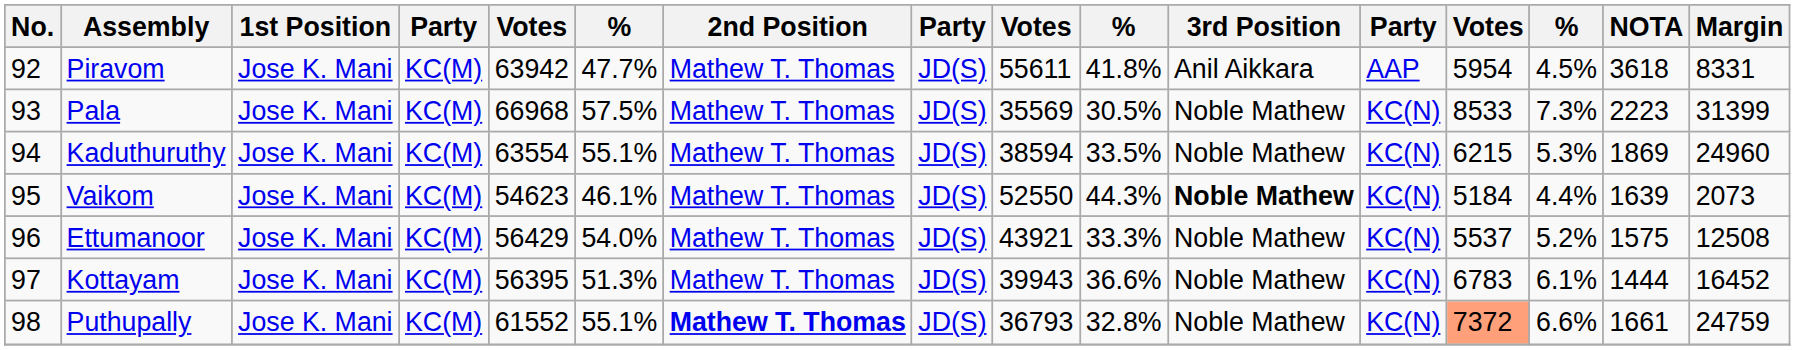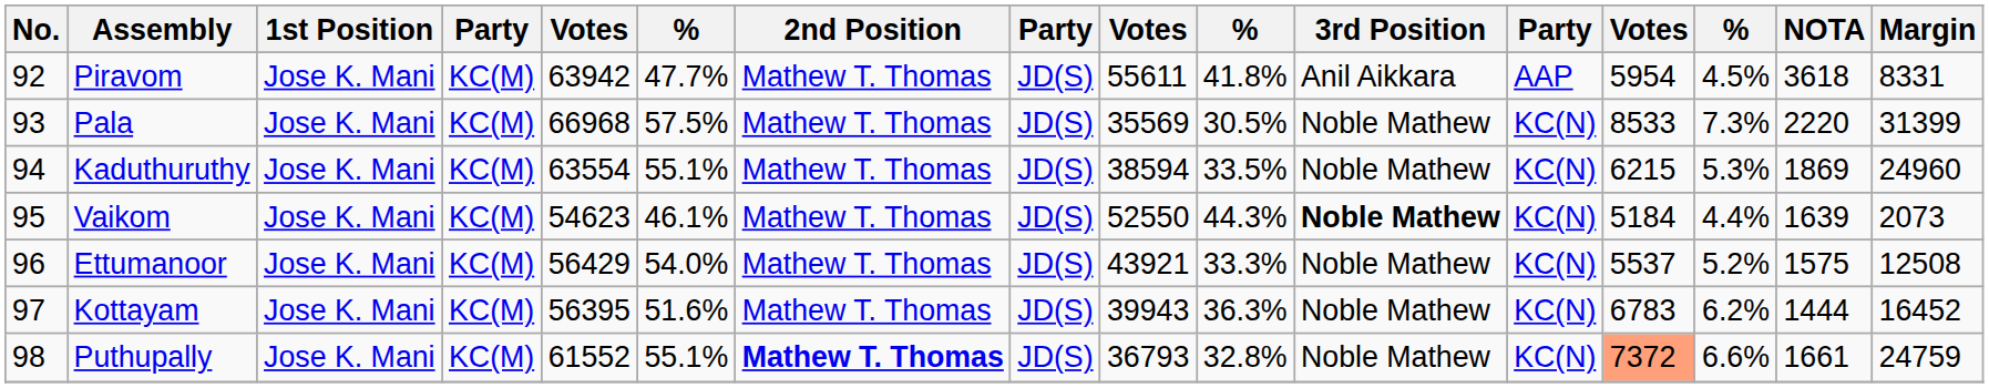 <table class="wikitable sortable" style="font-size: 95%;">
 <tr>
 <th>No.</th>
 <th>Assembly</th>
 <th>1st Position</th>
 <th>Party</th>
 <th>Votes</th>
 <th>%</th>
 <th>2nd Position</th>
 <th>Party</th>
 <th>Votes</th>
 <th>%</th>
 <th>3rd Position</th>
 <th>Party</th>
 <th>Votes</th>
 <th>%</th>
 <th>NOTA</th>
 <th>Margin</th>
 </tr>
 <tr>
 <td>92</td>
 <td><a href='#'>Piravom</a></td>
 <td><a href='#'>Jose K. Mani</a></td>
 <td><a href='#'>KC(M)</a></td>
 <td>63942</td>
 <td>47.7%</td>
 <td><a href='#'>Mathew T. Thomas</a></td>
 <td><a href='#'>JD(S)</a></td>
 <td>55611</td>
 <td>41.8%</td>
 <td>Anil Aikkara</td>
 <td><a href='#'>AAP</a></td>
 <td>5954</td>
 <td>4.5%</td>
 <td>3618</td>
 <td>8331</td>
 </tr>
 <tr>
 <td>93</td>
 <td><a href='#'>Pala</a></td>
 <td><a href='#'>Jose K. Mani</a></td>
 <td><a href='#'>KC(M)</a></td>
 <td>66968</td>
 <td>57.5%</td>
 <td><a href='#'>Mathew T. Thomas</a></td>
 <td><a href='#'>JD(S)</a></td>
 <td>35569</td>
 <td>30.5%</td>
 <td>Noble Mathew</td>
 <td><a href='#'>KC(N)</a></td>
 <td>8533</td>
 <td>7.3%</td>
-<td>2223</td>
+<td>2220</td>
 <td>31399</td>
 </tr>
 <tr>
 <td>94</td>
 <td><a href='#'>Kaduthuruthy</a></td>
 <td><a href='#'>Jose K. Mani</a></td>
 <td><a href='#'>KC(M)</a></td>
 <td>63554</td>
 <td>55.1%</td>
 <td><a href='#'>Mathew T. Thomas</a></td>
 <td><a href='#'>JD(S)</a></td>
 <td>38594</td>
 <td>33.5%</td>
 <td>Noble Mathew</td>
 <td><a href='#'>KC(N)</a></td>
 <td>6215</td>
 <td>5.3%</td>
 <td>1869</td>
 <td>24960</td>
 </tr>
 <tr>
 <td>95</td>
 <td><a href='#'>Vaikom</a></td>
 <td><a href='#'>Jose K. Mani</a></td>
 <td><a href='#'>KC(M)</a></td>
 <td>54623</td>
 <td>46.1%</td>
 <td><a href='#'>Mathew T. Thomas</a></td>
 <td><a href='#'>JD(S)</a></td>
 <td>52550</td>
 <td>44.3%</td>
 <td><strong>Noble Mathew</strong></td>
 <td><a href='#'>KC(N)</a></td>
 <td>5184</td>
 <td>4.4%</td>
 <td>1639</td>
 <td>2073</td>
 </tr>
 <tr>
 <td>96</td>
 <td><a href='#'>Ettumanoor</a></td>
 <td><a href='#'>Jose K. Mani</a></td>
 <td><a href='#'>KC(M)</a></td>
 <td>56429</td>
 <td>54.0%</td>
 <td><a href='#'>Mathew T. Thomas</a></td>
 <td><a href='#'>JD(S)</a></td>
 <td>43921</td>
 <td>33.3%</td>
 <td>Noble Mathew</td>
 <td><a href='#'>KC(N)</a></td>
 <td>5537</td>
 <td>5.2%</td>
 <td>1575</td>
 <td>12508</td>
 </tr>
 <tr>
 <td>97</td>
 <td><a href='#'>Kottayam</a></td>
 <td><a href='#'>Jose K. Mani</a></td>
 <td><a href='#'>KC(M)</a></td>
 <td>56395</td>
-<td>51.3%</td>
+<td>51.6%</td>
 <td><a href='#'>Mathew T. Thomas</a></td>
 <td><a href='#'>JD(S)</a></td>
 <td>39943</td>
-<td>36.6%</td>
+<td>36.3%</td>
 <td>Noble Mathew</td>
 <td><a href='#'>KC(N)</a></td>
 <td>6783</td>
-<td>6.1%</td>
+<td>6.2%</td>
 <td>1444</td>
 <td>16452</td>
 </tr>
 <tr>
 <td>98</td>
 <td><a href='#'>Puthupally</a></td>
 <td><a href='#'>Jose K. Mani</a></td>
 <td><a href='#'>KC(M)</a></td>
 <td>61552</td>
 <td>55.1%</td>
 <td><strong><a href='#'>Mathew T. Thomas</a></strong></td>
 <td><a href='#'>JD(S)</a></td>
 <td>36793</td>
 <td>32.8%</td>
 <td>Noble Mathew</td>
 <td><a href='#'>KC(N)</a></td>
 <td style="background: lightsalmon;">7372</td>
 <td>6.6%</td>
 <td>1661</td>
 <td>24759</td>
 </tr>
 <tr>
 </tr>
 <tr>
 </tr>
 </table>
